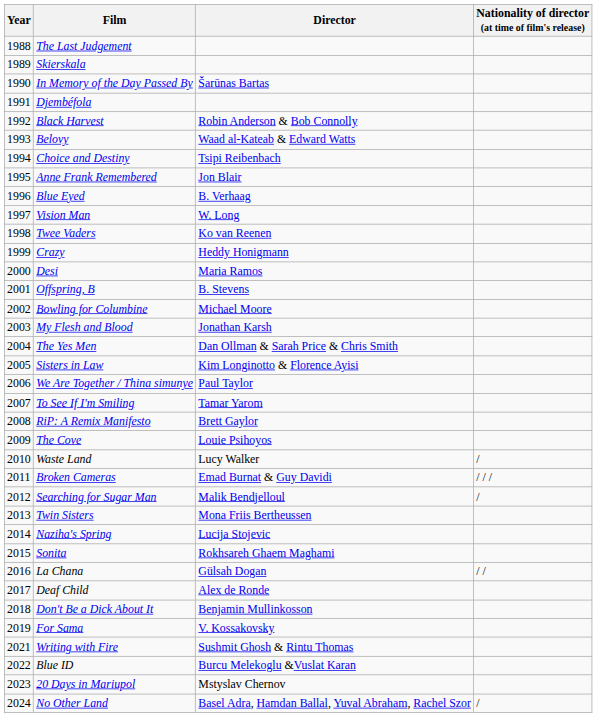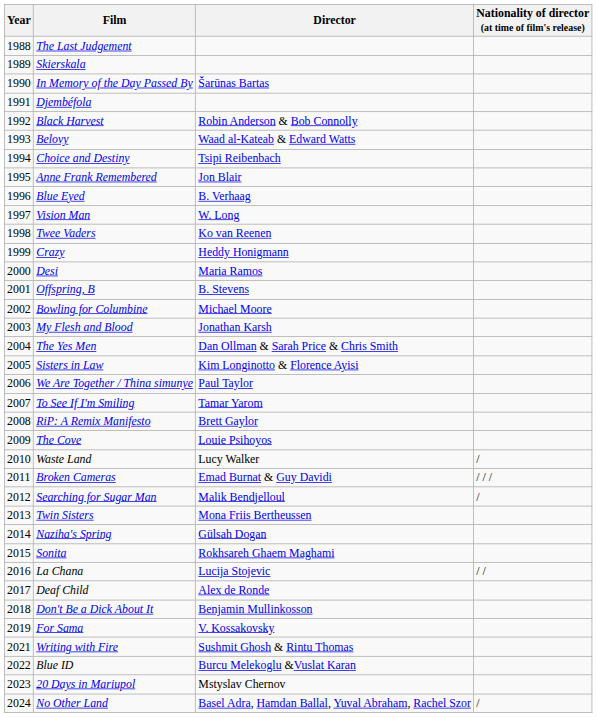 <table class="wikitable">
 <tr>
 <th>Year</th>
 <th>Film</th>
 <th>Director</th>
 <th>Nationality of director<br><small>(at time of film's release)</small></th>
 </tr>
 <tr>
 <td>1988</td>
 <td><em><a href='#'>The Last Judgement</a></em></td>
 <td></td>
 <td></td>
 </tr>
 <tr>
 <td>1989</td>
 <td><em><a href='#'>Skierskala</a></em></td>
 <td></td>
 <td></td>
 </tr>
 <tr>
 <td>1990</td>
 <td><em><a href='#'>In Memory of the Day Passed By</a></em></td>
 <td><a href='#'>Šarūnas Bartas</a></td>
 <td></td>
 </tr>
 <tr>
 <td>1991</td>
 <td><em><a href='#'>Djembéfola</a></em></td>
 <td></td>
 <td></td>
 </tr>
 <tr>
 <td>1992</td>
 <td><em><a href='#'>Black Harvest</a></em></td>
 <td><a href='#'>Robin Anderson</a> & <a href='#'>Bob Connolly</a></td>
 <td></td>
 </tr>
 <tr>
 <td>1993</td>
 <td><em><a href='#'>Belovy</a></em></td>
 <td><a href='#'>Waad al-Kateab</a> & <a href='#'>Edward Watts</a></td>
 <td></td>
 </tr>
 <tr>
 <td>1994</td>
 <td><em><a href='#'>Choice and Destiny</a></em></td>
 <td><a href='#'>Tsipi Reibenbach</a></td>
 <td></td>
 </tr>
 <tr>
 <td>1995</td>
 <td><em><a href='#'>Anne Frank Remembered</a></em></td>
 <td><a href='#'>Jon Blair</a></td>
 <td></td>
 </tr>
 <tr>
 <td>1996</td>
 <td><em><a href='#'>Blue Eyed</a></em></td>
 <td><a href='#'>B. Verhaag</a></td>
 <td></td>
 </tr>
 <tr>
 <td>1997</td>
 <td><em><a href='#'>Vision Man</a></em></td>
 <td><a href='#'>W. Long</a></td>
 <td></td>
 </tr>
 <tr>
 <td>1998</td>
 <td><em><a href='#'>Twee Vaders</a></em></td>
 <td><a href='#'>Ko van Reenen</a></td>
 <td></td>
 </tr>
 <tr>
 <td>1999</td>
 <td><em><a href='#'>Crazy</a></em></td>
 <td><a href='#'>Heddy Honigmann</a></td>
 <td></td>
 </tr>
 <tr>
 <td>2000</td>
 <td><em><a href='#'>Desi</a></em></td>
 <td><a href='#'>Maria Ramos</a></td>
 <td></td>
 </tr>
 <tr>
 <td>2001</td>
 <td><em><a href='#'>Offspring, B</a></em></td>
 <td><a href='#'>B. Stevens</a></td>
 <td></td>
 </tr>
 <tr>
 <td>2002</td>
 <td><em><a href='#'>Bowling for Columbine</a></em></td>
 <td><a href='#'>Michael Moore</a></td>
 <td></td>
 </tr>
 <tr>
 <td>2003</td>
 <td><em><a href='#'>My Flesh and Blood</a></em></td>
 <td><a href='#'>Jonathan Karsh</a></td>
 <td></td>
 </tr>
 <tr>
 <td>2004</td>
 <td><em><a href='#'>The Yes Men</a></em></td>
 <td><a href='#'>Dan Ollman</a> & <a href='#'>Sarah Price</a> & <a href='#'>Chris Smith</a></td>
 <td></td>
 </tr>
 <tr>
 <td>2005</td>
 <td><em><a href='#'>Sisters in Law</a></em></td>
 <td><a href='#'>Kim Longinotto</a> & <a href='#'>Florence Ayisi</a></td>
 <td></td>
 </tr>
 <tr>
 <td>2006</td>
 <td><em><a href='#'>We Are Together / Thina simunye</a></em></td>
 <td><a href='#'>Paul Taylor</a></td>
 <td></td>
 </tr>
 <tr>
 <td>2007</td>
 <td><em><a href='#'>To See If I'm Smiling</a></em></td>
 <td><a href='#'>Tamar Yarom</a></td>
 <td></td>
 </tr>
 <tr>
 <td>2008</td>
 <td><em><a href='#'>RiP: A Remix Manifesto</a></em></td>
 <td><a href='#'>Brett Gaylor</a></td>
 <td></td>
 </tr>
 <tr>
 <td>2009</td>
 <td><em><a href='#'>The Cove</a></em></td>
 <td><a href='#'>Louie Psihoyos</a></td>
 <td></td>
 </tr>
 <tr>
 <td>2010</td>
 <td><em>Waste Land</em></td>
 <td>Lucy Walker</td>
 <td> / </td>
 </tr>
 <tr>
 <td>2011</td>
 <td><em><a href='#'>Broken Cameras</a></em></td>
 <td><a href='#'>Emad Burnat</a> & <a href='#'>Guy Davidi</a></td>
 <td> /  /  / </td>
 </tr>
 <tr>
 <td>2012</td>
 <td><em><a href='#'>Searching for Sugar Man</a></em></td>
 <td><a href='#'>Malik Bendjelloul</a></td>
 <td> / </td>
 </tr>
 <tr>
 <td>2013</td>
 <td><em><a href='#'>Twin Sisters</a></em></td>
 <td><a href='#'>Mona Friis Bertheussen</a></td>
 <td></td>
 </tr>
 <tr>
 <td>2014</td>
 <td><em><a href='#'>Naziha's Spring</a></em></td>
-<td><a href='#'>Lucija Stojevic</a></td>
+<td><a href='#'>Gülsah Dogan</a></td>
 <td></td>
 </tr>
 <tr>
 <td>2015</td>
 <td><em><a href='#'>Sonita</a></em></td>
 <td><a href='#'>Rokhsareh Ghaem Maghami</a></td>
 <td></td>
 </tr>
 <tr>
 <td>2016</td>
 <td><em>La Chana</em></td>
-<td><a href='#'>Gülsah Dogan</a></td>
+<td><a href='#'>Lucija Stojevic</a></td>
 <td> /  / </td>
 </tr>
 <tr>
 <td>2017</td>
 <td><em>Deaf Child</em></td>
 <td><a href='#'>Alex de Ronde</a></td>
 <td></td>
 </tr>
 <tr>
 <td>2018</td>
 <td><em><a href='#'>Don't Be a Dick About It</a></em></td>
 <td><a href='#'>Benjamin Mullinkosson</a></td>
 <td></td>
 </tr>
 <tr>
 <td>2019</td>
 <td><em><a href='#'>For Sama</a></em></td>
 <td><a href='#'>V. Kossakovsky</a></td>
 <td></td>
 </tr>
 <tr>
 <td>2021</td>
 <td><em><a href='#'>Writing with Fire</a></em></td>
 <td><a href='#'>Sushmit Ghosh</a> & <a href='#'>Rintu Thomas</a></td>
 <td></td>
 </tr>
 <tr>
 <td>2022</td>
 <td><em>Blue ID</em></td>
 <td><a href='#'>Burcu Melekoglu</a> &<a href='#'>Vuslat Karan</a></td>
 <td></td>
 </tr>
 <tr>
 <td>2023</td>
 <td><em><a href='#'>20 Days in Mariupol</a></em></td>
 <td>Mstyslav Chernov</td>
 <td></td>
 </tr>
 <tr>
 <td>2024</td>
 <td><em><a href='#'>No Other Land</a></em></td>
 <td><a href='#'>Basel Adra</a>, <a href='#'>Hamdan Ballal</a>, <a href='#'>Yuval Abraham</a>, <a href='#'>Rachel Szor</a></td>
 <td> / </td>
 </tr>
 </table>
